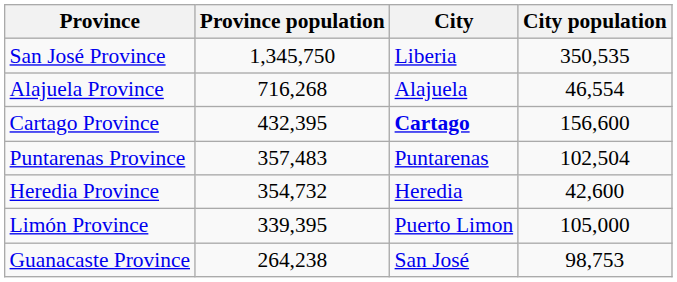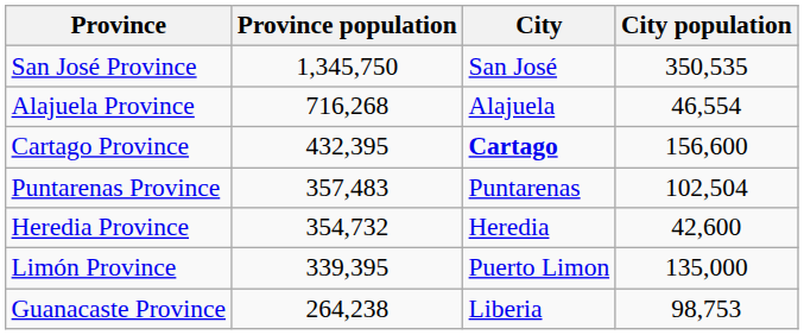 <table class="wikitable">
 <tr>
 <th>Province</th>
 <th>Province population</th>
 <th>City</th>
 <th>City population</th>
 </tr>
 <tr>
 <td border = "1"><a href='#'>San José Province</a></td>
 <td style="text-align:center;">1,345,750</td>
-<td align="left"><a href='#'>Liberia</a></td>
+<td align="left"><a href='#'>San José</a></td>
 <td style="text-align:center;">350,535</td>
 </tr>
 <tr>
 <td border = "1"><a href='#'>Alajuela Province</a></td>
 <td style="text-align:center;">716,268</td>
 <td align="left"><a href='#'>Alajuela</a></td>
 <td style="text-align:center;">46,554</td>
 </tr>
 <tr>
 <td border = "1"><a href='#'>Cartago Province</a></td>
 <td style="text-align:center;">432,395</td>
 <td align="left"><strong><a href='#'>Cartago</a></strong></td>
 <td style="text-align:center;">156,600</td>
 </tr>
 <tr>
 <td border = "1"><a href='#'>Puntarenas Province</a></td>
 <td style="text-align:center;">357,483</td>
 <td align="left"><a href='#'>Puntarenas</a></td>
 <td style="text-align:center;">102,504</td>
 </tr>
 <tr>
 <td border = "1"><a href='#'>Heredia Province</a></td>
 <td style="text-align:center;">354,732</td>
 <td align="left"><a href='#'>Heredia</a></td>
 <td style="text-align:center;">42,600</td>
 </tr>
 <tr>
 <td border = "1"><a href='#'>Limón Province</a></td>
 <td style="text-align:center;">339,395</td>
 <td align="left"><a href='#'>Puerto Limon</a></td>
-<td style="text-align:center;">105,000</td>
+<td style="text-align:center;">135,000</td>
 </tr>
 <tr>
 <td border = "1"><a href='#'>Guanacaste Province</a></td>
 <td style="text-align:center;">264,238</td>
-<td align="left"><a href='#'>San José</a></td>
+<td align="left"><a href='#'>Liberia</a></td>
 <td style="text-align:center;">98,753</td>
 </tr>
 </table>
